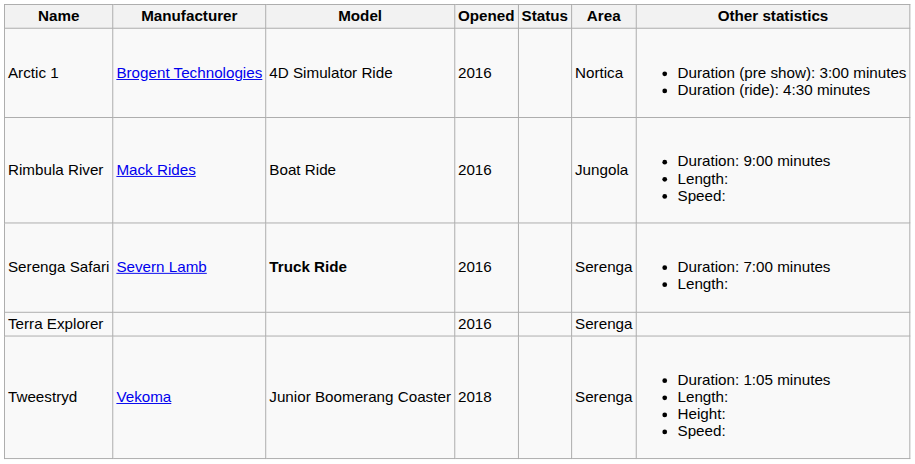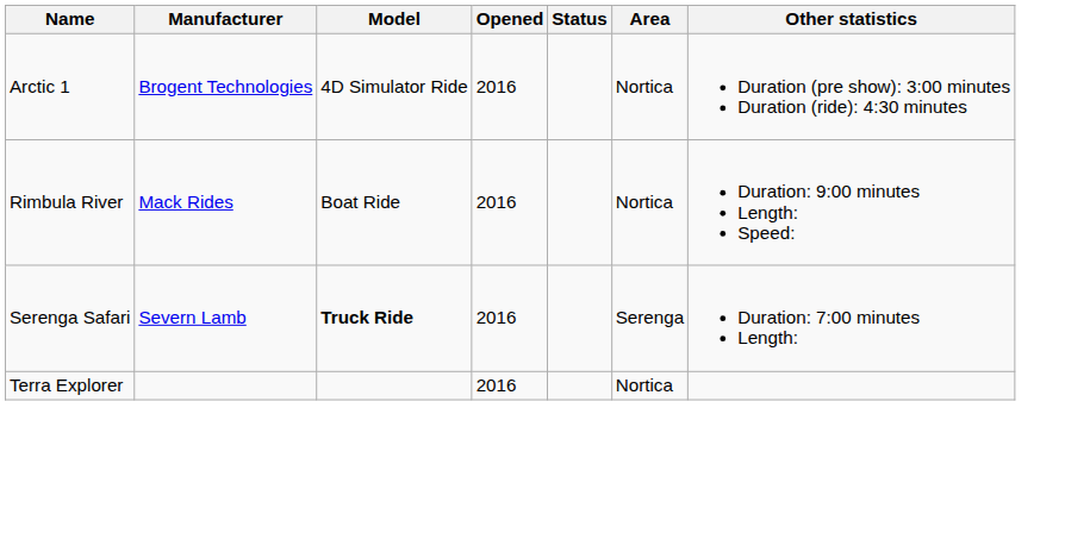 <table class="wikitable sortable">
 <tr>
 <th>Name</th>
 <th>Manufacturer</th>
 <th>Model</th>
 <th>Opened</th>
 <th>Status</th>
 <th>Area</th>
 <th class="unsortable">Other statistics</th>
 </tr>
 <tr>
 <td>Arctic 1</td>
 <td><a href='#'>Brogent Technologies</a></td>
 <td>4D Simulator Ride</td>
 <td>2016</td>
 <td></td>
 <td>Nortica</td>
 <td><br><ul><li>Duration (pre show): 3:00 minutes</li><li>Duration (ride): 4:30 minutes</li></ul></td>
 </tr>
 <tr>
 <td>Rimbula River</td>
 <td><a href='#'>Mack Rides</a></td>
 <td>Boat Ride</td>
 <td>2016</td>
 <td></td>
-<td>Jungola</td>
+<td>Nortica</td>
 <td><br><ul><li>Duration: 9:00 minutes</li><li>Length: </li><li>Speed: </li></ul></td>
 </tr>
 <tr>
 <td>Serenga Safari</td>
 <td><a href='#'>Severn Lamb</a></td>
 <td><strong>Truck Ride</strong></td>
 <td>2016</td>
 <td></td>
 <td>Serenga</td>
 <td><br><ul><li>Duration: 7:00 minutes</li><li>Length: </li></ul></td>
 </tr>
 <tr>
 <td>Terra Explorer</td>
 <td></td>
 <td></td>
 <td>2016</td>
 <td></td>
-<td>Serenga</td>
+<td>Nortica</td>
 <td></td>
 </tr>
-<tr>
-<td>Tweestryd</td>
-<td><a href='#'>Vekoma</a></td>
-<td>Junior Boomerang Coaster</td>
-<td>2018</td>
-<td></td>
-<td>Serenga</td>
-<td><br><ul><li>Duration: 1:05 minutes</li><li>Length: </li><li>Height: </li><li>Speed: </li></ul></td>
-</tr>
 </table>
